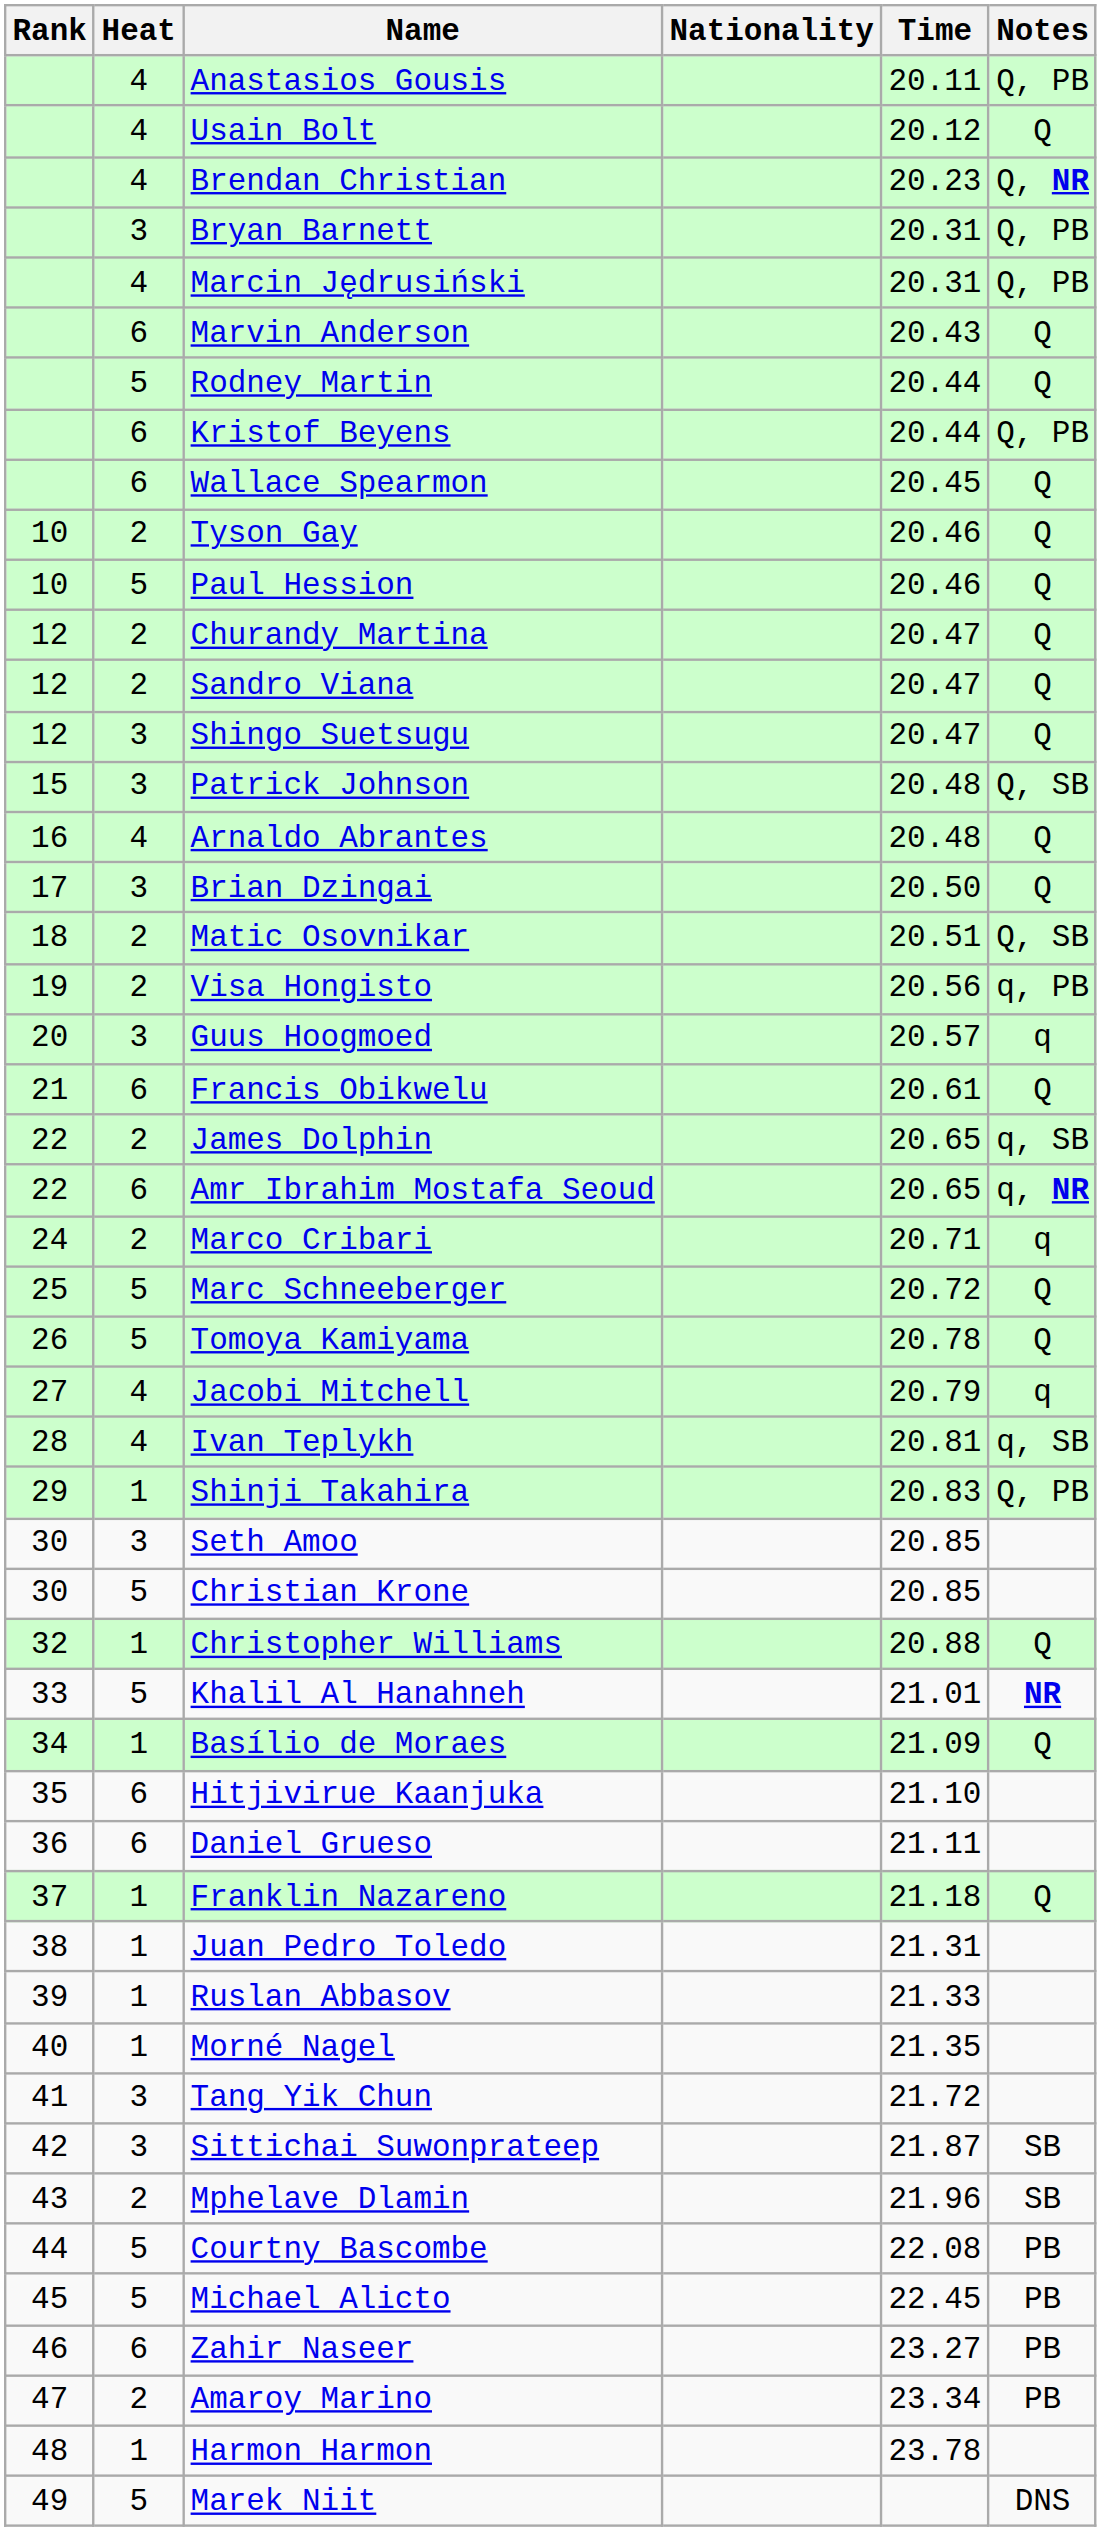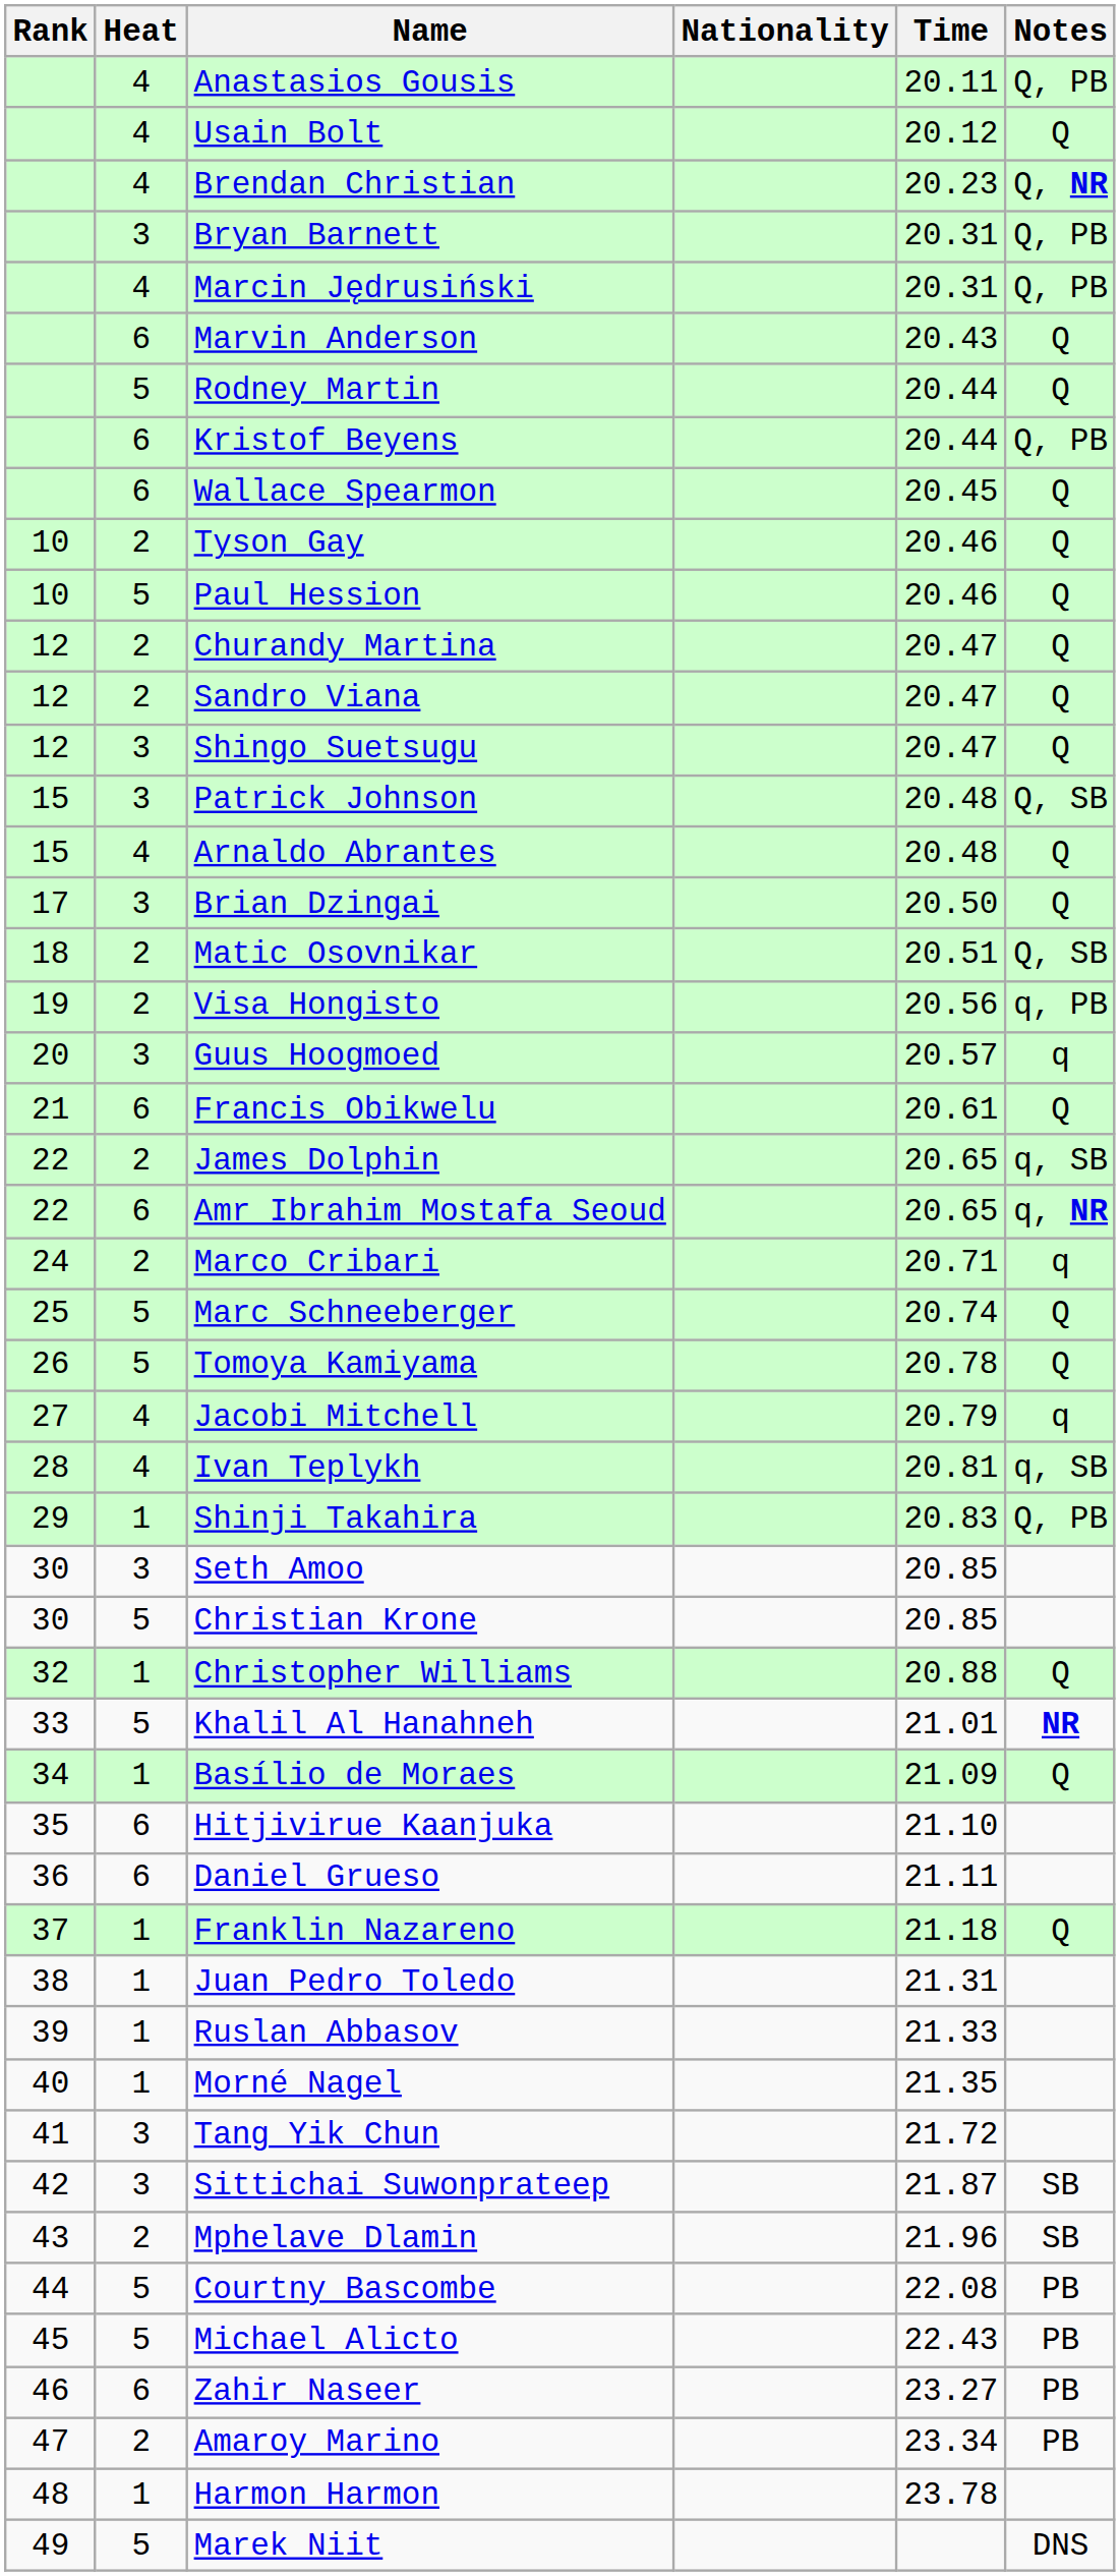 <table class="wikitable sortable" style="text-align:center">
 <tr>
 <th>Rank</th>
 <th>Heat</th>
 <th>Name</th>
 <th>Nationality</th>
 <th>Time</th>
 <th>Notes</th>
 </tr>
 <tr bgcolor=ccffcc>
 <td></td>
 <td>4</td>
 <td align=left><a href='#'>Anastasios Gousis</a></td>
 <td align=left></td>
 <td>20.11</td>
 <td>Q, PB</td>
 </tr>
 <tr bgcolor=ccffcc>
 <td></td>
 <td>4</td>
 <td align=left><a href='#'>Usain Bolt</a></td>
 <td align=left></td>
 <td>20.12</td>
 <td>Q</td>
 </tr>
 <tr bgcolor=ccffcc>
 <td></td>
 <td>4</td>
 <td align=left><a href='#'>Brendan Christian</a></td>
 <td align=left></td>
 <td>20.23</td>
 <td>Q, <strong><a href='#'>NR</a></strong></td>
 </tr>
 <tr bgcolor=ccffcc>
 <td></td>
 <td>3</td>
 <td align="left"><a href='#'>Bryan Barnett</a></td>
 <td align=left></td>
 <td>20.31</td>
 <td>Q, PB</td>
 </tr>
 <tr bgcolor=ccffcc>
 <td></td>
 <td>4</td>
 <td align=left><a href='#'>Marcin Jędrusiński</a></td>
 <td align=left></td>
 <td>20.31</td>
 <td>Q, PB</td>
 </tr>
 <tr bgcolor=ccffcc>
 <td></td>
 <td>6</td>
 <td align=left><a href='#'>Marvin Anderson</a></td>
 <td align=left></td>
 <td>20.43</td>
 <td>Q</td>
 </tr>
 <tr bgcolor=ccffcc>
 <td></td>
 <td>5</td>
 <td align=left><a href='#'>Rodney Martin</a></td>
 <td align=left></td>
 <td>20.44</td>
 <td>Q</td>
 </tr>
 <tr bgcolor=ccffcc>
 <td></td>
 <td>6</td>
 <td align=left><a href='#'>Kristof Beyens</a></td>
 <td align=left></td>
 <td>20.44</td>
 <td>Q, PB</td>
 </tr>
 <tr bgcolor=ccffcc>
 <td></td>
 <td>6</td>
 <td align=left><a href='#'>Wallace Spearmon</a></td>
 <td align=left></td>
 <td>20.45</td>
 <td>Q</td>
 </tr>
 <tr bgcolor=ccffcc>
 <td>10</td>
 <td>2</td>
 <td align=left><a href='#'>Tyson Gay</a></td>
 <td align=left></td>
 <td>20.46</td>
 <td>Q</td>
 </tr>
 <tr bgcolor=ccffcc>
 <td>10</td>
 <td>5</td>
 <td align=left><a href='#'>Paul Hession</a></td>
 <td align=left></td>
 <td>20.46</td>
 <td>Q</td>
 </tr>
 <tr bgcolor=ccffcc>
 <td>12</td>
 <td>2</td>
 <td align=left><a href='#'>Churandy Martina</a></td>
 <td align=left></td>
 <td>20.47</td>
 <td>Q</td>
 </tr>
 <tr bgcolor=ccffcc>
 <td>12</td>
 <td>2</td>
 <td align=left><a href='#'>Sandro Viana</a></td>
 <td align=left></td>
 <td>20.47</td>
 <td>Q</td>
 </tr>
 <tr bgcolor=ccffcc>
 <td>12</td>
 <td>3</td>
 <td align=left><a href='#'>Shingo Suetsugu</a></td>
 <td align=left></td>
 <td>20.47</td>
 <td>Q</td>
 </tr>
 <tr bgcolor=ccffcc>
 <td>15</td>
 <td>3</td>
 <td align=left><a href='#'>Patrick Johnson</a></td>
 <td align=left></td>
 <td>20.48</td>
 <td>Q, SB</td>
 </tr>
 <tr bgcolor=ccffcc>
-<td>16</td>
+<td>15</td>
 <td>4</td>
 <td align=left><a href='#'>Arnaldo Abrantes</a></td>
 <td align=left></td>
 <td>20.48</td>
 <td>Q</td>
 </tr>
 <tr bgcolor=ccffcc>
 <td>17</td>
 <td>3</td>
 <td align=left><a href='#'>Brian Dzingai</a></td>
 <td align=left></td>
 <td>20.50</td>
 <td>Q</td>
 </tr>
 <tr bgcolor=ccffcc>
 <td>18</td>
 <td>2</td>
 <td align=left><a href='#'>Matic Osovnikar</a></td>
 <td align=left></td>
 <td>20.51</td>
 <td>Q, SB</td>
 </tr>
 <tr bgcolor=ccffcc>
 <td>19</td>
 <td>2</td>
 <td align=left><a href='#'>Visa Hongisto</a></td>
 <td align=left></td>
 <td>20.56</td>
 <td>q, PB</td>
 </tr>
 <tr bgcolor=ccffcc>
 <td>20</td>
 <td>3</td>
 <td align=left><a href='#'>Guus Hoogmoed</a></td>
 <td align=left></td>
 <td>20.57</td>
 <td>q</td>
 </tr>
 <tr bgcolor=ccffcc>
 <td>21</td>
 <td>6</td>
 <td align=left><a href='#'>Francis Obikwelu</a></td>
 <td align=left></td>
 <td>20.61</td>
 <td>Q</td>
 </tr>
 <tr bgcolor=ccffcc>
 <td>22</td>
 <td>2</td>
 <td align=left><a href='#'>James Dolphin</a></td>
 <td align=left></td>
 <td>20.65</td>
 <td>q, SB</td>
 </tr>
 <tr bgcolor=ccffcc>
 <td>22</td>
 <td>6</td>
 <td align=left><a href='#'>Amr Ibrahim Mostafa Seoud</a></td>
 <td align=left></td>
 <td>20.65</td>
 <td>q, <strong><a href='#'>NR</a></strong></td>
 </tr>
 <tr bgcolor=ccffcc>
 <td>24</td>
 <td>2</td>
 <td align=left><a href='#'>Marco Cribari</a></td>
 <td align=left></td>
 <td>20.71</td>
 <td>q</td>
 </tr>
 <tr bgcolor=ccffcc>
 <td>25</td>
 <td>5</td>
 <td align=left><a href='#'>Marc Schneeberger</a></td>
 <td align=left></td>
-<td>20.72</td>
+<td>20.74</td>
 <td>Q</td>
 </tr>
 <tr bgcolor=ccffcc>
 <td>26</td>
 <td>5</td>
 <td align=left><a href='#'>Tomoya Kamiyama</a></td>
 <td align=left></td>
 <td>20.78</td>
 <td>Q</td>
 </tr>
 <tr bgcolor=ccffcc>
 <td>27</td>
 <td>4</td>
 <td align=left><a href='#'>Jacobi Mitchell</a></td>
 <td align=left></td>
 <td>20.79</td>
 <td>q</td>
 </tr>
 <tr bgcolor=ccffcc>
 <td>28</td>
 <td>4</td>
 <td align=left><a href='#'>Ivan Teplykh</a></td>
 <td align=left></td>
 <td>20.81</td>
 <td>q, SB</td>
 </tr>
 <tr bgcolor=ccffcc>
 <td>29</td>
 <td>1</td>
 <td align=left><a href='#'>Shinji Takahira</a></td>
 <td align=left></td>
 <td>20.83</td>
 <td>Q, PB</td>
 </tr>
 <tr>
 <td>30</td>
 <td>3</td>
 <td align=left><a href='#'>Seth Amoo</a></td>
 <td align=left></td>
 <td>20.85</td>
 <td></td>
 </tr>
 <tr>
 <td>30</td>
 <td>5</td>
 <td align=left><a href='#'>Christian Krone</a></td>
 <td align=left></td>
 <td>20.85</td>
 <td></td>
 </tr>
 <tr bgcolor=ccffcc>
 <td>32</td>
 <td>1</td>
 <td align=left><a href='#'>Christopher Williams</a></td>
 <td align=left></td>
 <td>20.88</td>
 <td>Q</td>
 </tr>
 <tr>
 <td>33</td>
 <td>5</td>
 <td align=left><a href='#'>Khalil Al Hanahneh</a></td>
 <td align=left></td>
 <td>21.01</td>
 <td><strong><a href='#'>NR</a></strong></td>
 </tr>
 <tr bgcolor=ccffcc>
 <td>34</td>
 <td>1</td>
 <td align=left><a href='#'>Basílio de Moraes</a></td>
 <td align=left></td>
 <td>21.09</td>
 <td>Q</td>
 </tr>
 <tr>
 <td>35</td>
 <td>6</td>
 <td align=left><a href='#'>Hitjivirue Kaanjuka</a></td>
 <td align=left></td>
 <td>21.10</td>
 <td></td>
 </tr>
 <tr>
 <td>36</td>
 <td>6</td>
 <td align=left><a href='#'>Daniel Grueso</a></td>
 <td align=left></td>
 <td>21.11</td>
 <td></td>
 </tr>
 <tr bgcolor=ccffcc>
 <td>37</td>
 <td>1</td>
 <td align=left><a href='#'>Franklin Nazareno</a></td>
 <td align=left></td>
 <td>21.18</td>
 <td>Q</td>
 </tr>
 <tr>
 <td>38</td>
 <td>1</td>
 <td align=left><a href='#'>Juan Pedro Toledo</a></td>
 <td align=left></td>
 <td>21.31</td>
 <td></td>
 </tr>
 <tr>
 <td>39</td>
 <td>1</td>
 <td align=left><a href='#'>Ruslan Abbasov</a></td>
 <td align=left></td>
 <td>21.33</td>
 <td></td>
 </tr>
 <tr>
 <td>40</td>
 <td>1</td>
 <td align=left><a href='#'>Morné Nagel</a></td>
 <td align=left></td>
 <td>21.35</td>
 <td></td>
 </tr>
 <tr>
 <td>41</td>
 <td>3</td>
 <td align=left><a href='#'>Tang Yik Chun</a></td>
 <td align=left></td>
 <td>21.72</td>
 <td></td>
 </tr>
 <tr>
 <td>42</td>
 <td>3</td>
 <td align=left><a href='#'>Sittichai Suwonprateep</a></td>
 <td align=left></td>
 <td>21.87</td>
 <td>SB</td>
 </tr>
 <tr>
 <td>43</td>
 <td>2</td>
 <td align=left><a href='#'>Mphelave Dlamin</a></td>
 <td align=left></td>
 <td>21.96</td>
 <td>SB</td>
 </tr>
 <tr>
 <td>44</td>
 <td>5</td>
 <td align=left><a href='#'>Courtny Bascombe</a></td>
 <td align=left></td>
 <td>22.08</td>
 <td>PB</td>
 </tr>
 <tr>
 <td>45</td>
 <td>5</td>
 <td align=left><a href='#'>Michael Alicto</a></td>
 <td align=left></td>
-<td>22.45</td>
+<td>22.43</td>
 <td>PB</td>
 </tr>
 <tr>
 <td>46</td>
 <td>6</td>
 <td align=left><a href='#'>Zahir Naseer</a></td>
 <td align=left></td>
 <td>23.27</td>
 <td>PB</td>
 </tr>
 <tr>
 <td>47</td>
 <td>2</td>
 <td align=left><a href='#'>Amaroy Marino</a></td>
 <td align=left></td>
 <td>23.34</td>
 <td>PB</td>
 </tr>
 <tr>
 <td>48</td>
 <td>1</td>
 <td align=left><a href='#'>Harmon Harmon</a></td>
 <td align=left></td>
 <td>23.78</td>
 <td></td>
 </tr>
 <tr>
 <td>49</td>
 <td>5</td>
 <td align=left><a href='#'>Marek Niit</a></td>
 <td align=left></td>
 <td></td>
 <td>DNS</td>
 </tr>
 </table>
